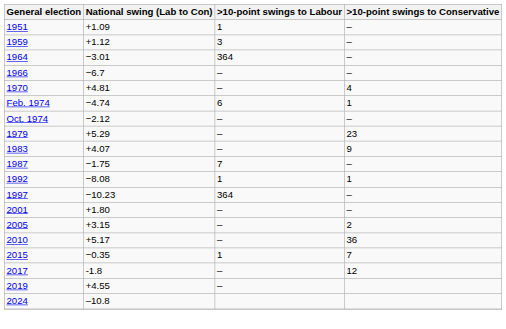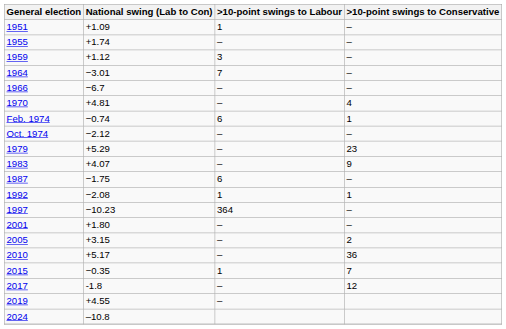 <table class="wikitable">
 <tr>
 <th>General election</th>
 <th>National swing (Lab to Con)</th>
 <th>>10-point swings to Labour</th>
 <th>>10-point swings to Conservative</th>
 </tr>
 <tr>
 <td><a href='#'>1951</a></td>
 <td>+1.09</td>
 <td>1</td>
 <td>–</td>
 </tr>
 <tr>
+<td><a href='#'>1955</a></td>
+<td>+1.74</td>
+<td>–</td>
+<td>–</td>
+</tr>
+<tr>
 <td><a href='#'>1959</a></td>
 <td>+1.12</td>
 <td>3</td>
 <td>–</td>
 </tr>
 <tr>
 <td><a href='#'>1964</a></td>
 <td>−3.01</td>
-<td>364</td>
+<td>7</td>
 <td>–</td>
 </tr>
 <tr>
 <td><a href='#'>1966</a></td>
 <td>−6.7</td>
 <td>–</td>
 <td>–</td>
 </tr>
 <tr>
 <td><a href='#'>1970</a></td>
 <td>+4.81</td>
 <td>–</td>
 <td>4</td>
 </tr>
 <tr>
 <td><a href='#'>Feb. 1974</a></td>
-<td>−4.74</td>
+<td>−0.74</td>
 <td>6</td>
 <td>1</td>
 </tr>
 <tr>
 <td><a href='#'>Oct. 1974</a></td>
 <td>−2.12</td>
 <td>–</td>
 <td>–</td>
 </tr>
 <tr>
 <td><a href='#'>1979</a></td>
 <td>+5.29</td>
 <td>–</td>
 <td>23</td>
 </tr>
 <tr>
 <td><a href='#'>1983</a></td>
 <td>+4.07</td>
 <td>–</td>
 <td>9</td>
 </tr>
 <tr>
 <td><a href='#'>1987</a></td>
 <td>−1.75</td>
-<td>7</td>
+<td>6</td>
 <td>–</td>
 </tr>
 <tr>
 <td><a href='#'>1992</a></td>
-<td>−8.08</td>
+<td>−2.08</td>
 <td>1</td>
 <td>1</td>
 </tr>
 <tr>
 <td><a href='#'>1997</a></td>
 <td>−10.23</td>
 <td>364</td>
 <td>–</td>
 </tr>
 <tr>
 <td><a href='#'>2001</a></td>
 <td>+1.80</td>
 <td>–</td>
 <td>–</td>
 </tr>
 <tr>
 <td><a href='#'>2005</a></td>
 <td>+3.15</td>
 <td>–</td>
 <td>2</td>
 </tr>
 <tr>
 <td><a href='#'>2010</a></td>
 <td>+5.17</td>
 <td>–</td>
 <td>36</td>
 </tr>
 <tr>
 <td><a href='#'>2015</a></td>
 <td>−0.35</td>
 <td>1</td>
 <td>7</td>
 </tr>
 <tr>
 <td><a href='#'>2017</a></td>
 <td>-1.8</td>
 <td>–</td>
 <td>12</td>
 </tr>
 <tr>
 <td><a href='#'>2019</a></td>
 <td>+4.55</td>
 <td>–</td>
 <td></td>
 </tr>
 <tr>
 <td><a href='#'>2024</a></td>
 <td>–10.8</td>
 <td></td>
 <td></td>
 </tr>
 <tr>
 </tr>
 </table>
